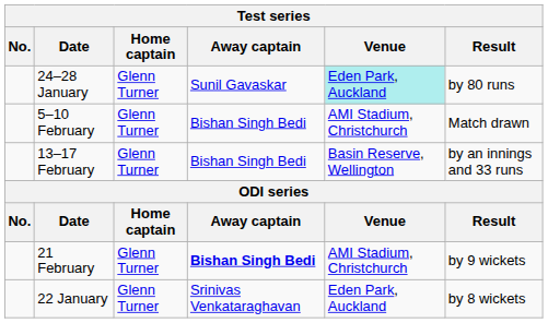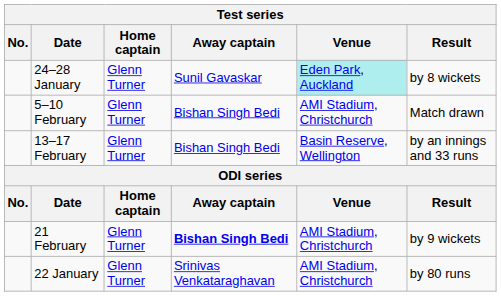 <table class="wikitable">
 <tr>
 <th colspan="9">Test series</th>
 </tr>
 <tr>
 <th>No.</th>
 <th>Date</th>
 <th>Home captain</th>
 <th>Away captain</th>
 <th>Venue</th>
 <th>Result</th>
 </tr>
 <tr>
 <td></td>
 <td>24–28 January</td>
 <td><a href='#'>Glenn Turner</a></td>
 <td><a href='#'>Sunil Gavaskar</a></td>
 <td style="background: paleturquoise;"><a href='#'>Eden Park</a>, <a href='#'>Auckland</a></td>
-<td> by 80 runs</td>
+<td> by 8 wickets</td>
 </tr>
 <tr>
 <td></td>
 <td>5–10 February</td>
 <td><a href='#'>Glenn Turner</a></td>
 <td><a href='#'>Bishan Singh Bedi</a></td>
 <td><a href='#'>AMI Stadium</a>, <a href='#'>Christchurch</a></td>
 <td>Match drawn</td>
 </tr>
 <tr>
 <td></td>
 <td>13–17 February</td>
 <td><a href='#'>Glenn Turner</a></td>
 <td><a href='#'>Bishan Singh Bedi</a></td>
 <td><a href='#'>Basin Reserve</a>, <a href='#'>Wellington</a></td>
 <td> by an innings and 33 runs</td>
 </tr>
 <tr>
 <th colspan="9">ODI series</th>
 </tr>
 <tr>
 <th>No.</th>
 <th>Date</th>
 <th>Home captain</th>
 <th>Away captain</th>
 <th>Venue</th>
 <th>Result</th>
 </tr>
 <tr>
 <td></td>
 <td>21 February</td>
 <td><a href='#'>Glenn Turner</a></td>
 <td><strong><a href='#'>Bishan Singh Bedi</a></strong></td>
 <td><a href='#'>AMI Stadium</a>, <a href='#'>Christchurch</a></td>
 <td> by 9 wickets</td>
 </tr>
 <tr>
 <td></td>
 <td>22 January</td>
 <td><a href='#'>Glenn Turner</a></td>
 <td><a href='#'>Srinivas Venkataraghavan</a></td>
-<td><a href='#'>Eden Park</a>, <a href='#'>Auckland</a></td>
-<td> by 8 wickets</td>
+<td><a href='#'>AMI Stadium</a>, <a href='#'>Christchurch</a></td>
+<td> by 80 runs</td>
 </tr>
 </table>
